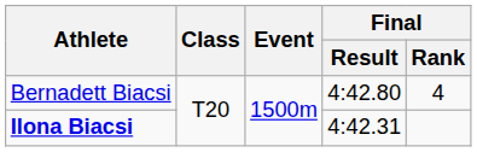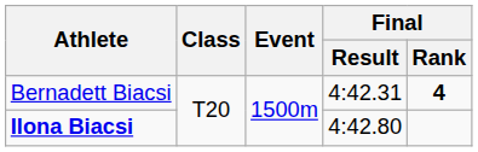 <table class=wikitable>
 <tr>
 <th rowspan="2">Athlete</th>
 <th rowspan="2">Class</th>
 <th rowspan="2">Event</th>
 <th colspan="3">Final</th>
 </tr>
 <tr>
 <th>Result</th>
 <th>Rank</th>
 </tr>
 <tr align=center>
 <td align=left><a href='#'>Bernadett Biacsi</a></td>
 <td align=left rowspan=2 style="text-align:center;">T20</td>
 <td align=left rowspan=2><a href='#'>1500m</a></td>
-<td style="text-align:center;">4:42.80</td>
-<td style="text-align:center;">4</td>
+<td style="text-align:center;">4:42.31</td>
+<td style="text-align:center;"><strong>4</strong></td>
 </tr>
 <tr>
 <td><strong><a href='#'>Ilona Biacsi</a></strong></td>
-<td style="text-align:center;">4:42.31</td>
+<td style="text-align:center;">4:42.80</td>
 <td style="text-align:center;"></td>
 </tr>
 </table>
